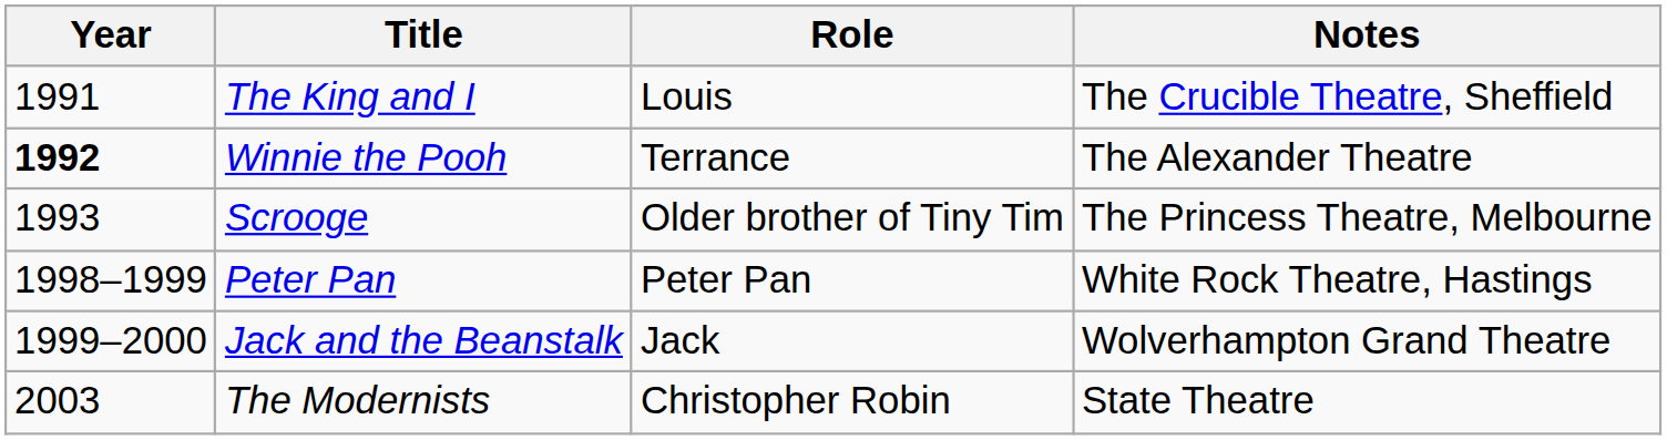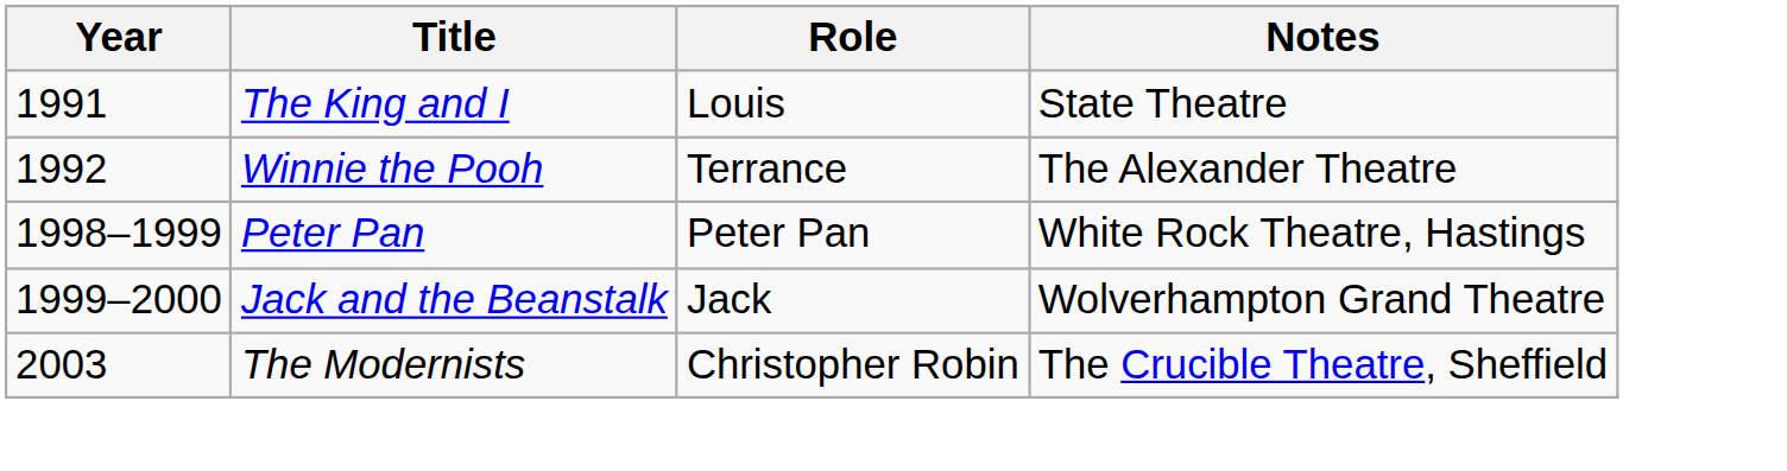 <table class="wikitable plainrowheaders">
 <tr>
 <th scope="col">Year</th>
 <th scope="col">Title</th>
 <th scope="col">Role</th>
 <th scope="col" class="unsortable">Notes</th>
 </tr>
 <tr>
 <td>1991</td>
 <td><em><a href='#'>The King and I</a></em></td>
 <td>Louis</td>
-<td>The <a href='#'>Crucible Theatre</a>, Sheffield</td>
+<td>State Theatre</td>
 </tr>
 <tr>
-<td><strong>1992</strong></td>
+<td>1992</td>
 <td><em><a href='#'>Winnie the Pooh</a></em></td>
 <td>Terrance</td>
 <td>The Alexander Theatre</td>
-</tr>
-<tr>
-<td>1993</td>
-<td><em><a href='#'>Scrooge</a></em></td>
-<td>Older brother of Tiny Tim</td>
-<td>The Princess Theatre, Melbourne</td>
 </tr>
 <tr>
 <td>1998–1999</td>
 <td><em><a href='#'>Peter Pan</a></em></td>
 <td>Peter Pan</td>
 <td>White Rock Theatre, Hastings</td>
 </tr>
 <tr>
 <td>1999–2000</td>
 <td><em><a href='#'>Jack and the Beanstalk</a></em></td>
 <td>Jack</td>
 <td>Wolverhampton Grand Theatre</td>
 </tr>
 <tr>
 <td>2003</td>
 <td><em>The Modernists</em></td>
 <td>Christopher Robin</td>
-<td>State Theatre</td>
+<td>The <a href='#'>Crucible Theatre</a>, Sheffield</td>
 </tr>
 </table>
